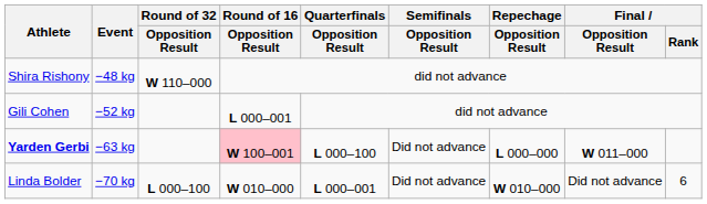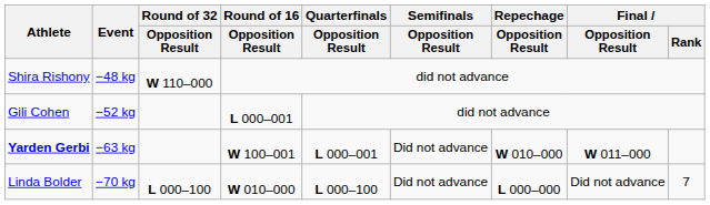 <table class="wikitable" style="font-size:90%">
 <tr>
 <th rowspan="2">Athlete</th>
 <th rowspan="2">Event</th>
 <th>Round of 32</th>
 <th>Round of 16</th>
 <th>Quarterfinals</th>
 <th>Semifinals</th>
 <th>Repechage</th>
 <th colspan=2>Final / </th>
 </tr>
 <tr style="font-size:95%">
 <th>Opposition<br>Result</th>
 <th>Opposition<br>Result</th>
 <th>Opposition<br>Result</th>
 <th>Opposition<br>Result</th>
 <th>Opposition<br>Result</th>
 <th>Opposition<br>Result</th>
 <th>Rank</th>
 </tr>
 <tr align=center>
 <td align=left><a href='#'>Shira Rishony</a></td>
 <td align=left><a href='#'>−48 kg</a></td>
 <td><br><strong>W</strong> 110–000</td>
 <td colspan=6>did not advance</td>
 </tr>
 <tr align=center>
 <td align=left><a href='#'>Gili Cohen</a></td>
 <td align=left><a href='#'>−52 kg</a></td>
 <td></td>
 <td><br> <strong>L</strong> 000–001</td>
 <td colspan=6>did not advance</td>
 </tr>
 <tr align=center>
 <td align=left><strong><a href='#'>Yarden Gerbi</a></strong></td>
 <td align=left><a href='#'>−63 kg</a></td>
 <td></td>
-<td style="background: pink;"><br><strong>W</strong> 100–001</td>
-<td><br><strong>L</strong> 000–100</td>
+<td><br><strong>W</strong> 100–001</td>
+<td><br><strong>L</strong> 000–001</td>
 <td>Did not advance</td>
-<td><br><strong>L</strong> 000–000 </td>
+<td><br><strong>W</strong> 010–000</td>
 <td><br><strong>W</strong> 011–000</td>
 <td></td>
 </tr>
 <tr align=center>
 <td align=left><a href='#'>Linda Bolder</a></td>
 <td align=left><a href='#'>−70 kg</a></td>
 <td><br><strong>L</strong> 000–100</td>
 <td><br><strong>W</strong> 010–000</td>
-<td><br><strong>L</strong> 000–001</td>
+<td><br><strong>L</strong> 000–100</td>
 <td>Did not advance</td>
-<td><br><strong>W</strong> 010–000</td>
+<td><br><strong>L</strong> 000–000 </td>
 <td>Did not advance</td>
-<td>6</td>
+<td>7</td>
 </tr>
 </table>
